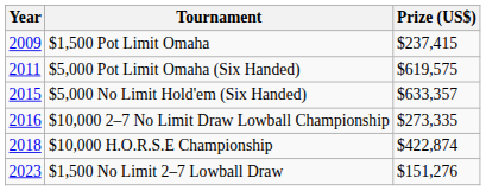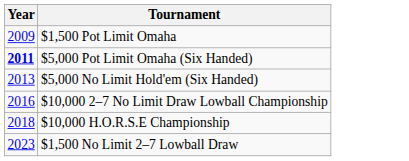 <table class = "wikitable">
 <tr>
 <th>Year</th>
 <th>Tournament</th>
-<th>Prize (US$)</th>
 </tr>
 <tr>
 <td><a href='#'>2009</a></td>
 <td>$1,500 Pot Limit Omaha</td>
-<td>$237,415</td>
 </tr>
 <tr>
-<td><a href='#'>2011</a></td>
+<td><strong><a href='#'>2011</a></strong></td>
 <td>$5,000 Pot Limit Omaha (Six Handed)</td>
-<td>$619,575</td>
 </tr>
 <tr>
-<td><a href='#'>2015</a></td>
+<td><a href='#'>2013</a></td>
 <td>$5,000 No Limit Hold'em (Six Handed)</td>
-<td>$633,357</td>
 </tr>
 <tr>
 <td><a href='#'>2016</a></td>
 <td>$10,000 2–7 No Limit Draw Lowball Championship</td>
-<td>$273,335</td>
 </tr>
 <tr>
 <td><a href='#'>2018</a></td>
 <td>$10,000 H.O.R.S.E Championship</td>
-<td>$422,874</td>
 </tr>
 <tr>
 <td><a href='#'>2023</a></td>
 <td>$1,500 No Limit 2–7 Lowball Draw</td>
-<td>$151,276</td>
 </tr>
 </table>
